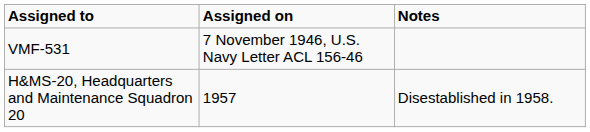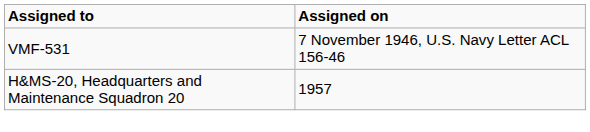 <table class="wikitable" style="width: 70%;">
 <tr>
 <td style="width: 200px;"><strong>Assigned to</strong></td>
 <td style="width: 200px;"><strong>Assigned on</strong></td>
-<td><strong>Notes</strong></td>
 </tr>
 <tr>
 <td>VMF-531</td>
 <td>7 November 1946, U.S. Navy Letter ACL 156-46</td>
-<td></td>
 </tr>
 <tr>
 <td>H&MS-20, Headquarters and Maintenance Squadron 20</td>
 <td>1957</td>
-<td>Disestablished in 1958.</td>
 </tr>
 </table>
